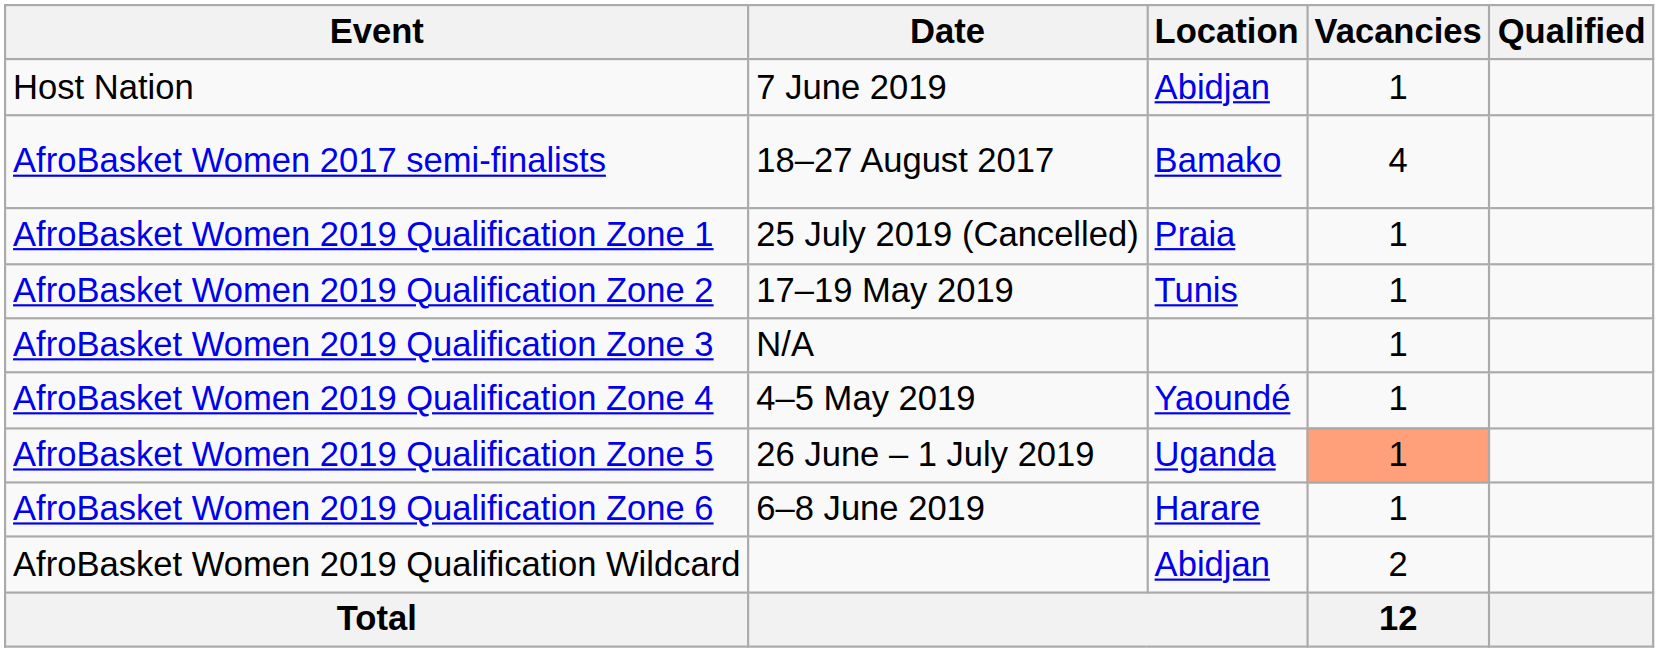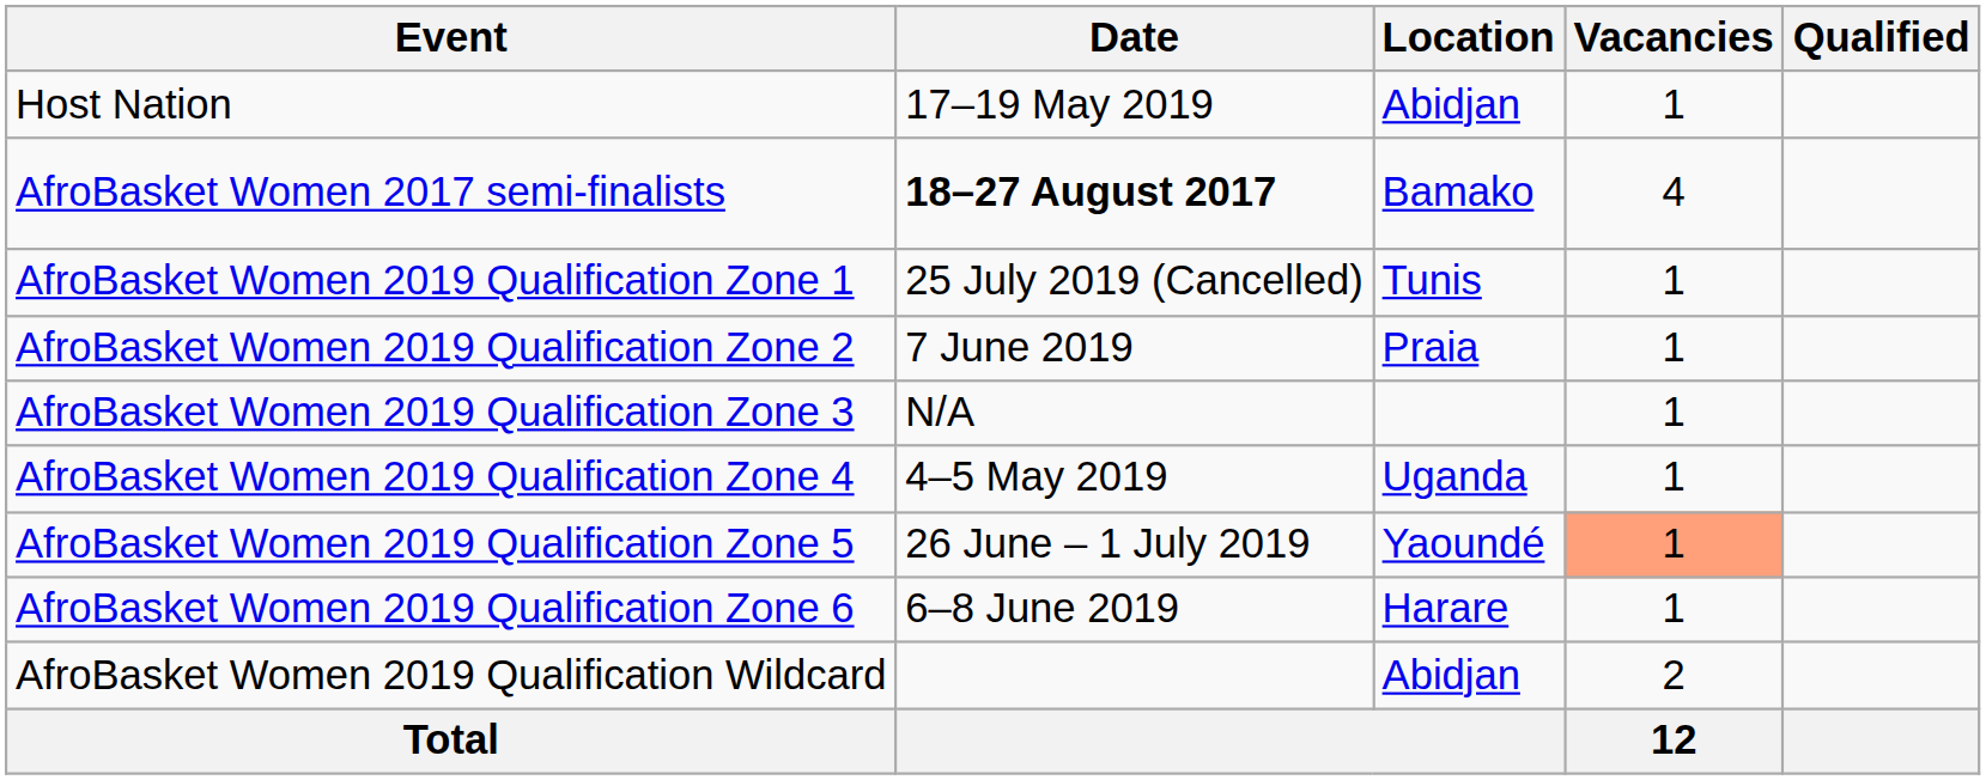 <table class="wikitable">
 <tr>
 <th>Event</th>
 <th>Date</th>
 <th>Location</th>
 <th>Vacancies</th>
 <th>Qualified</th>
 </tr>
 <tr>
 <td>Host Nation</td>
-<td>7 June 2019</td>
+<td>17–19 May 2019</td>
 <td> <a href='#'>Abidjan</a></td>
 <td align=center>1</td>
 <td></td>
 </tr>
 <tr>
 <td><a href='#'>AfroBasket Women 2017 semi-finalists</a></td>
-<td>18–27 August 2017</td>
+<td><strong>18–27 August 2017</strong></td>
 <td> <a href='#'>Bamako</a></td>
 <td align=center>4</td>
 <td><br><br></td>
 </tr>
 <tr>
 <td><a href='#'>AfroBasket Women 2019 Qualification Zone 1</a></td>
 <td>25 July 2019 (Cancelled)</td>
-<td> <a href='#'>Praia</a></td>
+<td> <a href='#'>Tunis</a></td>
 <td align=center>1</td>
 <td></td>
 </tr>
 <tr>
 <td><a href='#'>AfroBasket Women 2019 Qualification Zone 2</a></td>
-<td>17–19 May 2019</td>
-<td> <a href='#'>Tunis</a></td>
+<td>7 June 2019</td>
+<td> <a href='#'>Praia</a></td>
 <td align=center>1</td>
 <td></td>
 </tr>
 <tr>
 <td><a href='#'>AfroBasket Women 2019 Qualification Zone 3</a></td>
 <td>N/A</td>
 <td></td>
 <td align=center>1</td>
 <td></td>
 </tr>
 <tr>
 <td><a href='#'>AfroBasket Women 2019 Qualification Zone 4</a></td>
 <td>4–5 May 2019</td>
-<td> <a href='#'>Yaoundé</a></td>
+<td> <a href='#'>Uganda</a></td>
 <td align=center>1</td>
 <td></td>
 </tr>
 <tr>
 <td><a href='#'>AfroBasket Women 2019 Qualification Zone 5</a></td>
 <td>26 June – 1 July 2019</td>
-<td> <a href='#'>Uganda</a></td>
+<td> <a href='#'>Yaoundé</a></td>
 <td align=center style="background: lightsalmon;">1</td>
 <td></td>
 </tr>
 <tr>
 <td><a href='#'>AfroBasket Women 2019 Qualification Zone 6</a></td>
 <td>6–8 June 2019</td>
 <td> <a href='#'>Harare</a></td>
 <td align=center>1</td>
 <td></td>
 </tr>
 <tr>
 <td>AfroBasket Women 2019 Qualification Wildcard</td>
 <td></td>
 <td> <a href='#'>Abidjan</a></td>
 <td align=center>2</td>
 <td><br></td>
 </tr>
 <tr>
 <th>Total</th>
 <th colspan="2"></th>
 <th>12</th>
 <th></th>
 </tr>
 </table>
